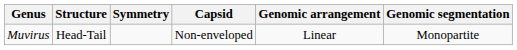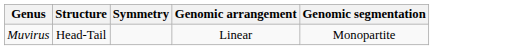 <table class="wikitable sortable" style="text-align:center">
 <tr>
 <th>Genus</th>
 <th>Structure</th>
 <th>Symmetry</th>
-<th>Capsid</th>
 <th>Genomic arrangement</th>
 <th>Genomic segmentation</th>
 </tr>
 <tr>
 <td><em>Muvirus</em></td>
 <td>Head-Tail</td>
 <td></td>
-<td>Non-enveloped</td>
 <td>Linear</td>
 <td>Monopartite</td>
 </tr>
 </table>
